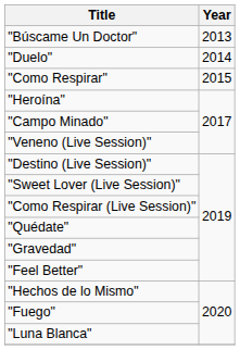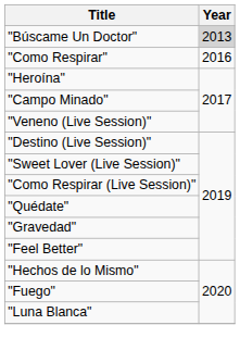 <table class="wikitable">
 <tr>
 <th>Title</th>
 <th>Year</th>
 </tr>
 <tr>
 <td>"Búscame Un Doctor"</td>
-<td>2013</td>
-</tr>
-<tr>
-<td>"Duelo"</td>
-<td>2014</td>
+<td style="background: lightgrey;">2013</td>
 </tr>
 <tr>
 <td>"Como Respirar"</td>
-<td>2015</td>
+<td>2016</td>
 </tr>
 <tr>
 <td>"Heroína"</td>
 <td rowspan="3">2017</td>
 </tr>
 <tr>
 <td>"Campo Minado"</td>
 </tr>
 <tr>
 <td>"Veneno (Live Session)"</td>
 </tr>
 <tr>
 <td>"Destino (Live Session)"</td>
 <td rowspan="6">2019</td>
 </tr>
 <tr>
 <td>"Sweet Lover (Live Session)"</td>
 </tr>
 <tr>
 <td>"Como Respirar (Live Session)"</td>
 </tr>
 <tr>
 <td>"Quédate"</td>
 </tr>
 <tr>
 <td>"Gravedad"</td>
 </tr>
 <tr>
 <td>"Feel Better"</td>
 </tr>
 <tr>
 <td>"Hechos de lo Mismo"</td>
 <td rowspan="3">2020</td>
 </tr>
 <tr>
 <td>"Fuego"</td>
 </tr>
 <tr>
 <td>"Luna Blanca"</td>
 </tr>
 <tr>
 </tr>
 </table>
